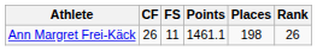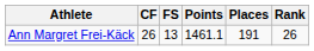 <table class="wikitable" border="1" style="font-size:90%">
 <tr>
 <th>Athlete</th>
 <th>CF</th>
 <th>FS</th>
 <th>Points</th>
 <th>Places</th>
 <th>Rank</th>
 </tr>
 <tr align=center>
 <td align=left><a href='#'>Ann Margret Frei-Käck</a></td>
 <td>26</td>
-<td>11</td>
+<td>13</td>
 <td>1461.1</td>
-<td>198</td>
+<td>191</td>
 <td>26</td>
 </tr>
 </table>
